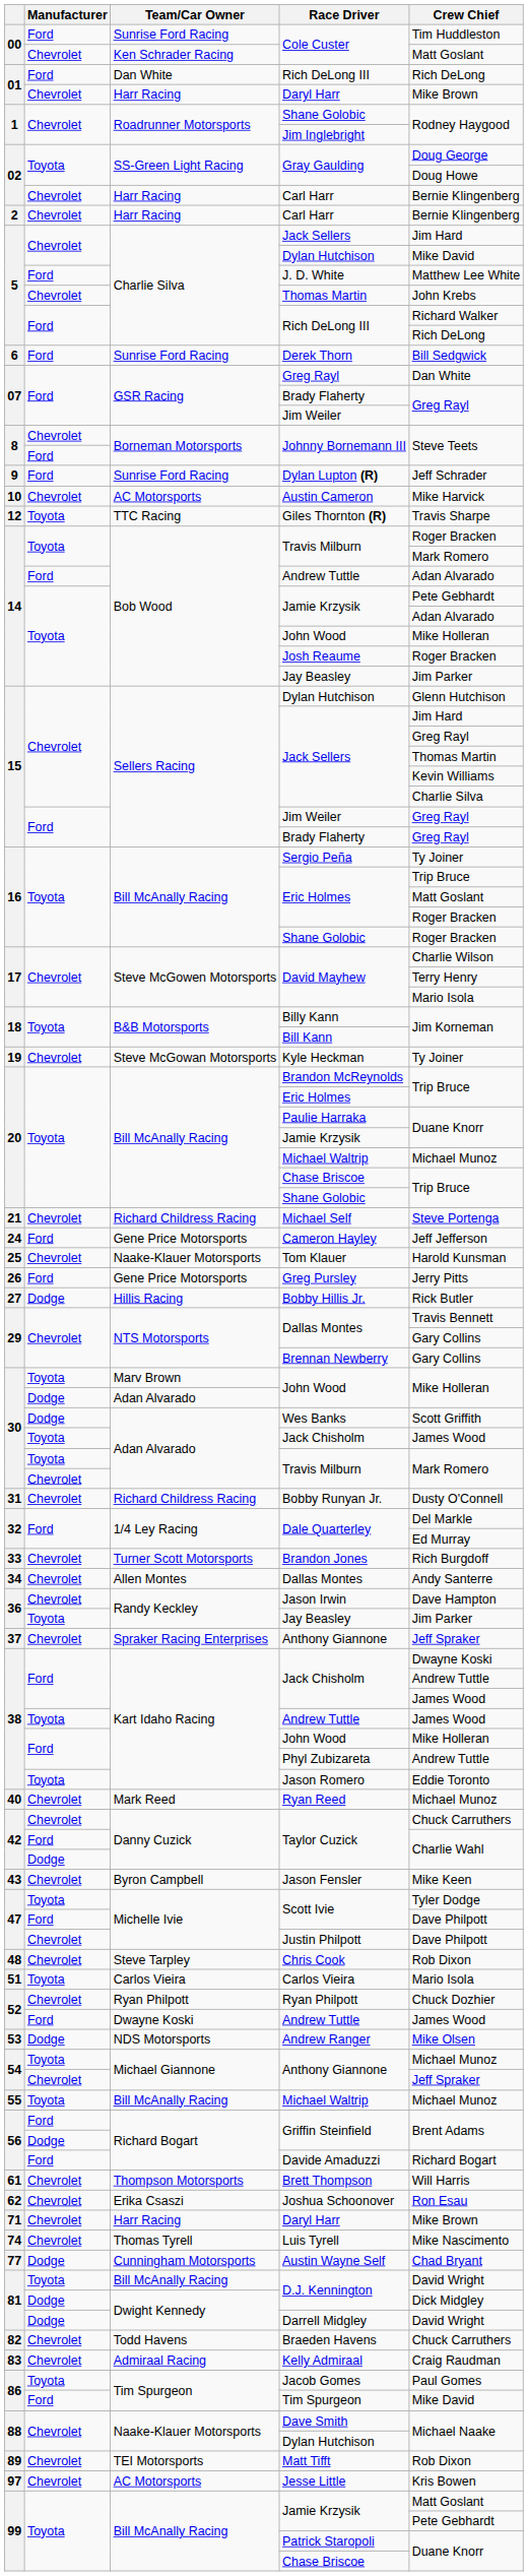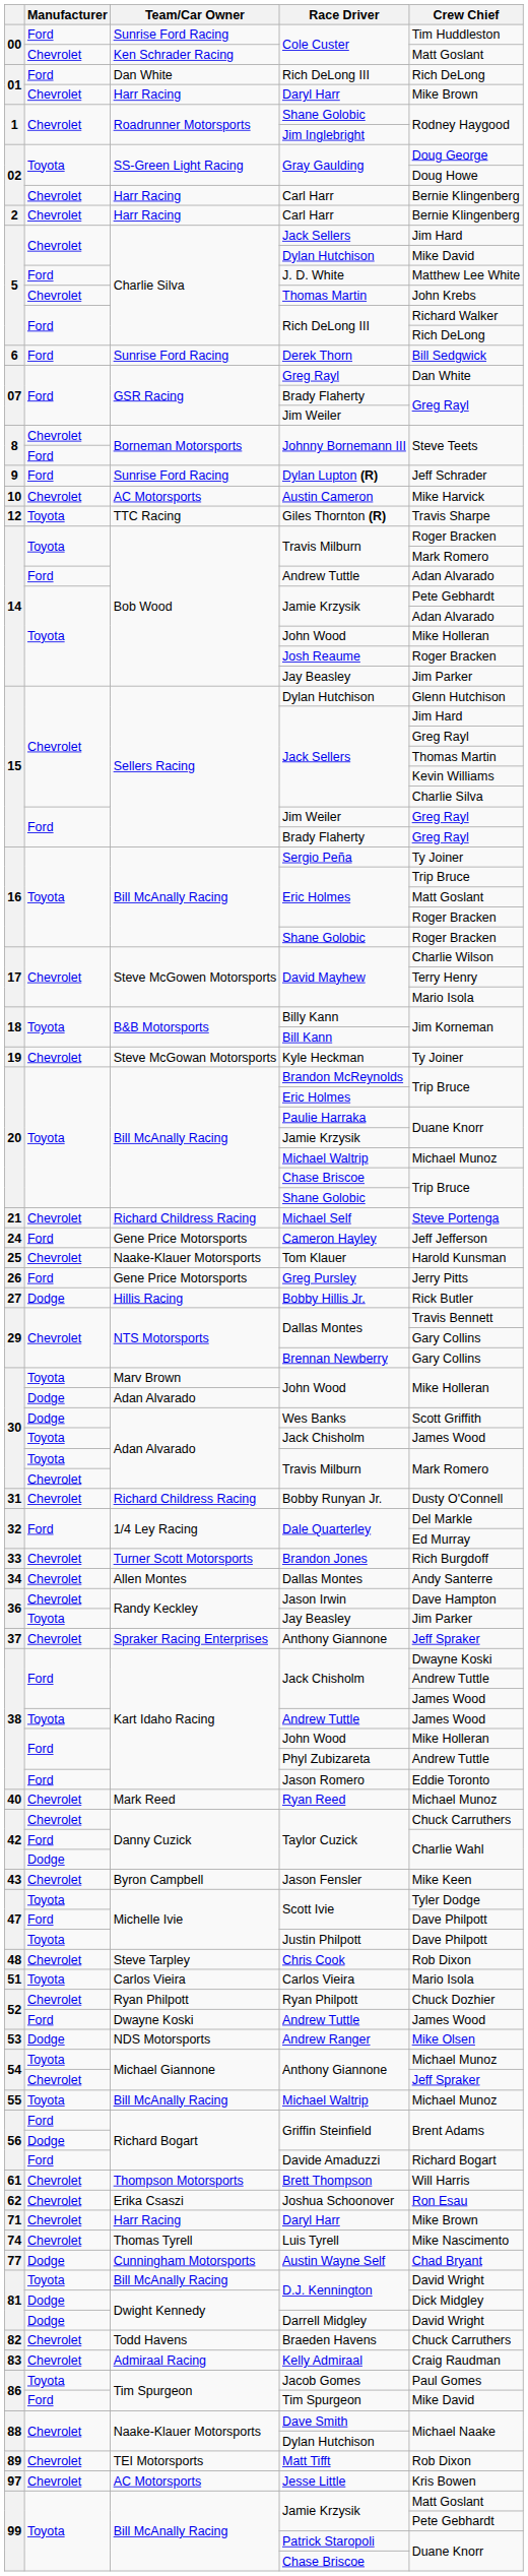 <table class="wikitable" style="font-size: 95%;">
 <tr>
 <th></th>
 <th>Manufacturer</th>
 <th>Team/Car Owner</th>
 <th>Race Driver</th>
 <th>Crew Chief</th>
 </tr>
 <tr>
 <th rowspan="2">00</th>
 <td><a href='#'>Ford</a> <small> </small></td>
 <td><a href='#'>Sunrise Ford Racing</a> <small></small></td>
 <td rowspan="2"><a href='#'>Cole Custer</a> <small></small></td>
 <td>Tim Huddleston <small></small></td>
 </tr>
 <tr>
 <td><a href='#'>Chevrolet</a> <small></small></td>
 <td><a href='#'>Ken Schrader Racing</a> <small></small></td>
 <td>Matt Goslant <small></small></td>
 </tr>
 <tr>
 <th rowspan="2">01</th>
 <td><a href='#'>Ford</a></td>
 <td>Dan White</td>
 <td>Rich DeLong III <small></small></td>
 <td>Rich DeLong</td>
 </tr>
 <tr>
 <td><a href='#'>Chevrolet</a></td>
 <td><a href='#'>Harr Racing</a></td>
 <td><a href='#'>Daryl Harr</a> <small></small></td>
 <td>Mike Brown</td>
 </tr>
 <tr>
 <th rowspan="2">1</th>
 <td rowspan="2"><a href='#'>Chevrolet</a></td>
 <td rowspan="2"><a href='#'>Roadrunner Motorsports</a></td>
 <td><a href='#'>Shane Golobic</a> <small></small></td>
 <td rowspan="2">Rodney Haygood</td>
 </tr>
 <tr>
 <td><a href='#'>Jim Inglebright</a> <small></small></td>
 </tr>
 <tr>
 <th rowspan="3">02</th>
 <td rowspan="2"><a href='#'>Toyota</a></td>
 <td rowspan="2"><a href='#'>SS-Green Light Racing</a></td>
 <td rowspan="2"><a href='#'>Gray Gaulding</a> <small></small></td>
 <td><a href='#'>Doug George</a> <small></small></td>
 </tr>
 <tr>
 <td>Doug Howe <small></small></td>
 </tr>
 <tr>
 <td><a href='#'>Chevrolet</a></td>
 <td><a href='#'>Harr Racing</a></td>
 <td>Carl Harr <small></small></td>
 <td>Bernie Klingenberg <small></small></td>
 </tr>
 <tr>
 <th>2</th>
 <td><a href='#'>Chevrolet</a></td>
 <td><a href='#'>Harr Racing</a></td>
 <td>Carl Harr <small></small></td>
 <td>Bernie Klingenberg <small></small></td>
 </tr>
 <tr>
 <th rowspan="6">5</th>
 <td rowspan="2"><a href='#'>Chevrolet</a></td>
 <td rowspan="6">Charlie Silva</td>
 <td><a href='#'>Jack Sellers</a> <small></small></td>
 <td>Jim Hard <small></small></td>
 </tr>
 <tr>
 <td><a href='#'>Dylan Hutchison</a> <small></small></td>
 <td>Mike David</td>
 </tr>
 <tr>
 <td><a href='#'>Ford</a></td>
 <td>J. D. White <small></small></td>
 <td>Matthew Lee White</td>
 </tr>
 <tr>
 <td><a href='#'>Chevrolet</a></td>
 <td><a href='#'>Thomas Martin</a> <small></small></td>
 <td>John Krebs</td>
 </tr>
 <tr>
 <td rowspan="2"><a href='#'>Ford</a></td>
 <td rowspan="2">Rich DeLong III <small></small></td>
 <td>Richard Walker <small></small></td>
 </tr>
 <tr>
 <td>Rich DeLong <small></small></td>
 </tr>
 <tr>
 <th>6</th>
 <td><a href='#'>Ford</a></td>
 <td><a href='#'>Sunrise Ford Racing</a></td>
 <td><a href='#'>Derek Thorn</a></td>
 <td><a href='#'>Bill Sedgwick</a></td>
 </tr>
 <tr>
 <th rowspan="3">07</th>
 <td rowspan="3"><a href='#'>Ford</a></td>
 <td rowspan="3"><a href='#'>GSR Racing</a></td>
 <td><a href='#'>Greg Rayl</a> <small></small></td>
 <td>Dan White <small></small></td>
 </tr>
 <tr>
 <td>Brady Flaherty <small></small></td>
 <td rowspan="2"><a href='#'>Greg Rayl</a></td>
 </tr>
 <tr>
 <td>Jim Weiler <small></small></td>
 </tr>
 <tr>
 <th rowspan="2">8</th>
 <td><a href='#'>Chevrolet</a> <small></small></td>
 <td rowspan="2"><a href='#'>Borneman Motorsports</a></td>
 <td rowspan="2"><a href='#'>Johnny Bornemann III</a> <small></small></td>
 <td rowspan="2">Steve Teets</td>
 </tr>
 <tr>
 <td><a href='#'>Ford</a> <small></small></td>
 </tr>
 <tr>
 <th>9</th>
 <td><a href='#'>Ford</a></td>
 <td><a href='#'>Sunrise Ford Racing</a></td>
 <td><a href='#'>Dylan Lupton</a> <strong>(R)</strong></td>
 <td>Jeff Schrader</td>
 </tr>
 <tr>
 <th>10</th>
 <td><a href='#'>Chevrolet</a></td>
 <td><a href='#'>AC Motorsports</a></td>
 <td><a href='#'>Austin Cameron</a> <small></small></td>
 <td>Mike Harvick</td>
 </tr>
 <tr>
 <th>12</th>
 <td><a href='#'>Toyota</a></td>
 <td>TTC Racing</td>
 <td>Giles Thornton <strong>(R)</strong> <small></small></td>
 <td>Travis Sharpe</td>
 </tr>
 <tr>
 <th rowspan="8">14</th>
 <td rowspan="2"><a href='#'>Toyota</a></td>
 <td rowspan="8">Bob Wood</td>
 <td rowspan="2">Travis Milburn <small></small></td>
 <td>Roger Bracken <small></small></td>
 </tr>
 <tr>
 <td>Mark Romero <small></small></td>
 </tr>
 <tr>
 <td><a href='#'>Ford</a></td>
 <td>Andrew Tuttle <small></small></td>
 <td>Adan Alvarado</td>
 </tr>
 <tr>
 <td rowspan="5"><a href='#'>Toyota</a></td>
 <td rowspan="2">Jamie Krzysik <small></small></td>
 <td>Pete Gebhardt <small></small></td>
 </tr>
 <tr>
 <td>Adan Alvarado <small></small></td>
 </tr>
 <tr>
 <td>John Wood <small></small></td>
 <td>Mike Holleran</td>
 </tr>
 <tr>
 <td><a href='#'>Josh Reaume</a> <small></small></td>
 <td>Roger Bracken</td>
 </tr>
 <tr>
 <td>Jay Beasley <small></small></td>
 <td>Jim Parker</td>
 </tr>
 <tr>
 <th rowspan="8">15</th>
 <td rowspan="6"><a href='#'>Chevrolet</a></td>
 <td rowspan="8"><a href='#'>Sellers Racing</a></td>
 <td>Dylan Hutchison <small></small></td>
 <td>Glenn Hutchison</td>
 </tr>
 <tr>
 <td rowspan="5"><a href='#'>Jack Sellers</a> <small></small></td>
 <td>Jim Hard <small></small></td>
 </tr>
 <tr>
 <td>Greg Rayl <small></small></td>
 </tr>
 <tr>
 <td>Thomas Martin <small></small></td>
 </tr>
 <tr>
 <td>Kevin Williams <small></small></td>
 </tr>
 <tr>
 <td>Charlie Silva <small></small></td>
 </tr>
 <tr>
 <td rowspan="2"><a href='#'>Ford</a></td>
 <td>Jim Weiler <small></small></td>
 <td><a href='#'>Greg Rayl</a></td>
 </tr>
 <tr>
 <td>Brady Flaherty <small></small></td>
 <td><a href='#'>Greg Rayl</a></td>
 </tr>
 <tr>
 <th rowspan="5">16</th>
 <td rowspan="5"><a href='#'>Toyota</a></td>
 <td rowspan="5"><a href='#'>Bill McAnally Racing</a></td>
 <td><a href='#'>Sergio Peña</a> <small></small></td>
 <td>Ty Joiner</td>
 </tr>
 <tr>
 <td rowspan="3"><a href='#'>Eric Holmes</a> <small></small></td>
 <td>Trip Bruce <small></small></td>
 </tr>
 <tr>
 <td>Matt Goslant <small></small></td>
 </tr>
 <tr>
 <td>Roger Bracken <small></small></td>
 </tr>
 <tr>
 <td><a href='#'>Shane Golobic</a> <small></small></td>
 <td>Roger Bracken</td>
 </tr>
 <tr>
 <th rowspan="3">17</th>
 <td rowspan="3"><a href='#'>Chevrolet</a></td>
 <td rowspan="3">Steve McGowen Motorsports</td>
 <td rowspan="3"><a href='#'>David Mayhew</a> <small></small></td>
 <td>Charlie Wilson <small></small></td>
 </tr>
 <tr>
 <td>Terry Henry <small></small></td>
 </tr>
 <tr>
 <td>Mario Isola <small></small></td>
 </tr>
 <tr>
 <th rowspan="2">18</th>
 <td rowspan="2"><a href='#'>Toyota</a></td>
 <td rowspan="2"><a href='#'>B&B Motorsports</a></td>
 <td>Billy Kann <small></small></td>
 <td rowspan="2">Jim Korneman</td>
 </tr>
 <tr>
 <td><a href='#'>Bill Kann</a> <small></small></td>
 </tr>
 <tr>
 <th>19</th>
 <td><a href='#'>Chevrolet</a></td>
 <td>Steve McGowan Motorsports</td>
 <td>Kyle Heckman <small></small></td>
 <td>Ty Joiner</td>
 </tr>
 <tr>
 <th rowspan="7">20</th>
 <td rowspan="7"><a href='#'>Toyota</a></td>
 <td rowspan="7"><a href='#'>Bill McAnally Racing</a></td>
 <td><a href='#'>Brandon McReynolds</a> <small></small></td>
 <td rowspan="2">Trip Bruce</td>
 </tr>
 <tr>
 <td><a href='#'>Eric Holmes</a> <small></small></td>
 </tr>
 <tr>
 <td><a href='#'>Paulie Harraka</a> <small></small></td>
 <td rowspan="2">Duane Knorr</td>
 </tr>
 <tr>
 <td>Jamie Krzysik <small></small></td>
 </tr>
 <tr>
 <td><a href='#'>Michael Waltrip</a> <small></small></td>
 <td>Michael Munoz</td>
 </tr>
 <tr>
 <td><a href='#'>Chase Briscoe</a> <small></small></td>
 <td rowspan="2">Trip Bruce</td>
 </tr>
 <tr>
 <td><a href='#'>Shane Golobic</a> <small></small></td>
 </tr>
 <tr>
 <th>21</th>
 <td><a href='#'>Chevrolet</a></td>
 <td><a href='#'>Richard Childress Racing</a></td>
 <td><a href='#'>Michael Self</a></td>
 <td><a href='#'>Steve Portenga</a></td>
 </tr>
 <tr>
 <th>24</th>
 <td><a href='#'>Ford</a></td>
 <td>Gene Price Motorsports</td>
 <td><a href='#'>Cameron Hayley</a></td>
 <td>Jeff Jefferson</td>
 </tr>
 <tr>
 <th>25</th>
 <td><a href='#'>Chevrolet</a></td>
 <td>Naake-Klauer Motorsports</td>
 <td>Tom Klauer <small></small></td>
 <td>Harold Kunsman</td>
 </tr>
 <tr>
 <th>26</th>
 <td><a href='#'>Ford</a></td>
 <td>Gene Price Motorsports</td>
 <td><a href='#'>Greg Pursley</a></td>
 <td>Jerry Pitts</td>
 </tr>
 <tr>
 <th>27</th>
 <td><a href='#'>Dodge</a></td>
 <td><a href='#'>Hillis Racing</a></td>
 <td><a href='#'>Bobby Hillis Jr.</a> <small></small></td>
 <td>Rick Butler</td>
 </tr>
 <tr>
 <th rowspan="3">29</th>
 <td rowspan="3"><a href='#'>Chevrolet</a></td>
 <td rowspan="3"><a href='#'>NTS Motorsports</a></td>
 <td rowspan="2">Dallas Montes <small></small></td>
 <td>Travis Bennett <small></small></td>
 </tr>
 <tr>
 <td>Gary Collins <small></small></td>
 </tr>
 <tr>
 <td><a href='#'>Brennan Newberry</a> <small></small></td>
 <td>Gary Collins</td>
 </tr>
 <tr>
 <th rowspan="6">30</th>
 <td><a href='#'>Toyota</a> <small></small></td>
 <td>Marv Brown <small></small></td>
 <td rowspan="2">John Wood <small></small></td>
 <td rowspan="2">Mike Holleran <small></small></td>
 </tr>
 <tr>
 <td><a href='#'>Dodge</a> <small></small></td>
 <td>Adan Alvarado <small></small></td>
 </tr>
 <tr>
 <td><a href='#'>Dodge</a></td>
 <td rowspan="4">Adan Alvarado</td>
 <td>Wes Banks <small></small></td>
 <td>Scott Griffith</td>
 </tr>
 <tr>
 <td><a href='#'>Toyota</a> <small></small></td>
 <td>Jack Chisholm <small></small></td>
 <td>James Wood <small></small></td>
 </tr>
 <tr>
 <td><a href='#'>Toyota</a> <small></small></td>
 <td rowspan="2">Travis Milburn <small></small></td>
 <td rowspan="2">Mark Romero <small></small></td>
 </tr>
 <tr>
 <td><a href='#'>Chevrolet</a> <small></small></td>
 </tr>
 <tr>
 <th>31</th>
 <td><a href='#'>Chevrolet</a></td>
 <td><a href='#'>Richard Childress Racing</a></td>
 <td>Bobby Runyan Jr. <small></small></td>
 <td>Dusty O'Connell</td>
 </tr>
 <tr>
 <th rowspan="2">32</th>
 <td rowspan="2"><a href='#'>Ford</a></td>
 <td rowspan="2">1/4 Ley Racing</td>
 <td rowspan="2"><a href='#'>Dale Quarterley</a> <small></small></td>
 <td>Del Markle <small></small></td>
 </tr>
 <tr>
 <td>Ed Murray <small></small></td>
 </tr>
 <tr>
 <th>33</th>
 <td><a href='#'>Chevrolet</a></td>
 <td><a href='#'>Turner Scott Motorsports</a></td>
 <td><a href='#'>Brandon Jones</a> <small></small></td>
 <td>Rich Burgdoff</td>
 </tr>
 <tr>
 <th>34</th>
 <td><a href='#'>Chevrolet</a></td>
 <td>Allen Montes</td>
 <td>Dallas Montes <small></small></td>
 <td>Andy Santerre</td>
 </tr>
 <tr>
 <th rowspan="2">36</th>
 <td><a href='#'>Chevrolet</a></td>
 <td rowspan="2">Randy Keckley</td>
 <td>Jason Irwin <small></small></td>
 <td>Dave Hampton</td>
 </tr>
 <tr>
 <td><a href='#'>Toyota</a></td>
 <td>Jay Beasley <small></small></td>
 <td>Jim Parker</td>
 </tr>
 <tr>
 <th>37</th>
 <td><a href='#'>Chevrolet</a></td>
 <td><a href='#'>Spraker Racing Enterprises</a></td>
 <td>Anthony Giannone <small></small></td>
 <td><a href='#'>Jeff Spraker</a></td>
 </tr>
 <tr>
 <th rowspan="7">38</th>
 <td rowspan="3"><a href='#'>Ford</a></td>
 <td rowspan="7">Kart Idaho Racing</td>
 <td rowspan="3">Jack Chisholm <small></small></td>
 <td>Dwayne Koski <small></small></td>
 </tr>
 <tr>
 <td>Andrew Tuttle <small></small></td>
 </tr>
 <tr>
 <td>James Wood <small></small></td>
 </tr>
 <tr>
 <td><a href='#'>Toyota</a></td>
 <td><a href='#'>Andrew Tuttle</a> <small></small></td>
 <td>James Wood</td>
 </tr>
 <tr>
 <td rowspan="2"><a href='#'>Ford</a></td>
 <td>John Wood <small></small></td>
 <td>Mike Holleran</td>
 </tr>
 <tr>
 <td>Phyl Zubizareta <small></small></td>
 <td>Andrew Tuttle</td>
 </tr>
 <tr>
-<td><a href='#'>Toyota</a></td>
+<td><a href='#'>Ford</a></td>
 <td>Jason Romero <small></small></td>
 <td>Eddie Toronto</td>
 </tr>
 <tr>
 <th>40</th>
 <td><a href='#'>Chevrolet</a></td>
 <td>Mark Reed</td>
 <td><a href='#'>Ryan Reed</a> <small></small></td>
 <td>Michael Munoz</td>
 </tr>
 <tr>
 <th rowspan="3">42</th>
 <td><a href='#'>Chevrolet</a> <small></small></td>
 <td rowspan="3">Danny Cuzick</td>
 <td rowspan="3">Taylor Cuzick</td>
 <td>Chuck Carruthers <small></small></td>
 </tr>
 <tr>
 <td><a href='#'>Ford</a> <small></small></td>
 <td rowspan="2">Charlie Wahl <small></small></td>
 </tr>
 <tr>
 <td><a href='#'>Dodge</a> <small></small></td>
 </tr>
 <tr>
 <th>43</th>
 <td><a href='#'>Chevrolet</a></td>
 <td>Byron Campbell</td>
 <td>Jason Fensler <small></small></td>
 <td>Mike Keen</td>
 </tr>
 <tr>
 <th rowspan="3">47</th>
 <td><a href='#'>Toyota</a> <small></small></td>
 <td rowspan="3">Michelle Ivie</td>
 <td rowspan="2">Scott Ivie <small></small></td>
 <td>Tyler Dodge <small></small></td>
 </tr>
 <tr>
 <td><a href='#'>Ford</a> <small></small></td>
 <td>Dave Philpott <small></small></td>
 </tr>
 <tr>
-<td><a href='#'>Chevrolet</a></td>
+<td><a href='#'>Toyota</a></td>
 <td>Justin Philpott <small></small></td>
 <td>Dave Philpott</td>
 </tr>
 <tr>
 <th>48</th>
 <td><a href='#'>Chevrolet</a></td>
 <td>Steve Tarpley</td>
 <td><a href='#'>Chris Cook</a> <small></small></td>
 <td>Rob Dixon</td>
 </tr>
 <tr>
 <th>51</th>
 <td><a href='#'>Toyota</a></td>
 <td>Carlos Vieira</td>
 <td>Carlos Vieira <small></small></td>
 <td>Mario Isola</td>
 </tr>
 <tr>
 <th rowspan="2">52</th>
 <td><a href='#'>Chevrolet</a></td>
 <td>Ryan Philpott</td>
 <td>Ryan Philpott <small></small></td>
 <td>Chuck Dozhier</td>
 </tr>
 <tr>
 <td><a href='#'>Ford</a></td>
 <td>Dwayne Koski</td>
 <td><a href='#'>Andrew Tuttle</a> <small></small></td>
 <td>James Wood</td>
 </tr>
 <tr>
 <th>53</th>
 <td><a href='#'>Dodge</a></td>
 <td>NDS Motorsports</td>
 <td><a href='#'>Andrew Ranger</a> <small></small></td>
 <td><a href='#'>Mike Olsen</a></td>
 </tr>
 <tr>
 <th rowspan="2">54</th>
 <td><a href='#'>Toyota</a> <small></small></td>
 <td rowspan="2">Michael Giannone</td>
 <td rowspan="2">Anthony Giannone <small></small></td>
 <td>Michael Munoz <small></small></td>
 </tr>
 <tr>
 <td><a href='#'>Chevrolet</a> <small></small></td>
 <td><a href='#'>Jeff Spraker</a> <small></small></td>
 </tr>
 <tr>
 <th>55</th>
 <td><a href='#'>Toyota</a></td>
 <td><a href='#'>Bill McAnally Racing</a></td>
 <td><a href='#'>Michael Waltrip</a> <small></small></td>
 <td>Michael Munoz</td>
 </tr>
 <tr>
 <th rowspan="3">56</th>
 <td><a href='#'>Ford</a> <small></small></td>
 <td rowspan="3">Richard Bogart</td>
 <td rowspan="2">Griffin Steinfield <small></small></td>
 <td rowspan="2">Brent Adams</td>
 </tr>
 <tr>
 <td><a href='#'>Dodge</a> <small></small></td>
 </tr>
 <tr>
 <td><a href='#'>Ford</a> <small></small></td>
 <td>Davide Amaduzzi <small></small></td>
 <td>Richard Bogart</td>
 </tr>
 <tr>
 <th>61</th>
 <td><a href='#'>Chevrolet</a></td>
 <td><a href='#'>Thompson Motorsports</a></td>
 <td><a href='#'>Brett Thompson</a> <small></small></td>
 <td>Will Harris</td>
 </tr>
 <tr>
 <th>62</th>
 <td><a href='#'>Chevrolet</a></td>
 <td>Erika Csaszi</td>
 <td>Joshua Schoonover <small></small></td>
 <td><a href='#'>Ron Esau</a></td>
 </tr>
 <tr>
 <th>71</th>
 <td><a href='#'>Chevrolet</a></td>
 <td><a href='#'>Harr Racing</a></td>
 <td><a href='#'>Daryl Harr</a> <small></small></td>
 <td>Mike Brown <small></small></td>
 </tr>
 <tr>
 <th>74</th>
 <td><a href='#'>Chevrolet</a></td>
 <td>Thomas Tyrell</td>
 <td>Luis Tyrell <small></small></td>
 <td>Mike Nascimento</td>
 </tr>
 <tr>
 <th>77</th>
 <td><a href='#'>Dodge</a></td>
 <td><a href='#'>Cunningham Motorsports</a></td>
 <td><a href='#'>Austin Wayne Self</a> <small></small></td>
 <td><a href='#'>Chad Bryant</a></td>
 </tr>
 <tr>
 <th rowspan="3">81</th>
 <td><a href='#'>Toyota</a> <small></small></td>
 <td><a href='#'>Bill McAnally Racing</a> <small></small></td>
 <td rowspan="2"><a href='#'>D.J. Kennington</a> <small></small></td>
 <td>David Wright <small></small></td>
 </tr>
 <tr>
 <td><a href='#'>Dodge</a> <small></small></td>
 <td rowspan="2">Dwight Kennedy</td>
 <td>Dick Midgley <small></small></td>
 </tr>
 <tr>
 <td><a href='#'>Dodge</a></td>
 <td>Darrell Midgley <small></small></td>
 <td>David Wright</td>
 </tr>
 <tr>
 <th>82</th>
 <td><a href='#'>Chevrolet</a></td>
 <td>Todd Havens</td>
 <td>Braeden Havens <small></small></td>
 <td>Chuck Carruthers</td>
 </tr>
 <tr>
 <th>83</th>
 <td><a href='#'>Chevrolet</a></td>
 <td><a href='#'>Admiraal Racing</a></td>
 <td><a href='#'>Kelly Admiraal</a> <small></small></td>
 <td>Craig Raudman</td>
 </tr>
 <tr>
 <th rowspan="2">86</th>
 <td><a href='#'>Toyota</a> <small></small></td>
 <td rowspan="2">Tim Spurgeon</td>
 <td>Jacob Gomes <small></small></td>
 <td>Paul Gomes</td>
 </tr>
 <tr>
 <td><a href='#'>Ford</a> <small></small></td>
 <td>Tim Spurgeon <small></small></td>
 <td>Mike David</td>
 </tr>
 <tr>
 <th rowspan="2">88</th>
 <td rowspan="2"><a href='#'>Chevrolet</a></td>
 <td rowspan="2">Naake-Klauer Motorsports</td>
 <td><a href='#'>Dave Smith</a> <small></small></td>
 <td rowspan="2">Michael Naake</td>
 </tr>
 <tr>
 <td>Dylan Hutchison <small></small></td>
 </tr>
 <tr>
 <th>89</th>
 <td><a href='#'>Chevrolet</a></td>
 <td>TEI Motorsports</td>
 <td><a href='#'>Matt Tifft</a> <small></small></td>
 <td>Rob Dixon</td>
 </tr>
 <tr>
 <th>97</th>
 <td><a href='#'>Chevrolet</a></td>
 <td><a href='#'>AC Motorsports</a></td>
 <td><a href='#'>Jesse Little</a> <small></small></td>
 <td>Kris Bowen</td>
 </tr>
 <tr>
 <th rowspan="4">99</th>
 <td rowspan="4"><a href='#'>Toyota</a></td>
 <td rowspan="4"><a href='#'>Bill McAnally Racing</a></td>
 <td rowspan="2">Jamie Krzysik <small></small></td>
 <td>Matt Goslant <small></small></td>
 </tr>
 <tr>
 <td>Pete Gebhardt <small></small></td>
 </tr>
 <tr>
 <td><a href='#'>Patrick Staropoli</a> <small></small></td>
 <td rowspan="2">Duane Knorr</td>
 </tr>
 <tr>
 <td><a href='#'>Chase Briscoe</a> <small></small></td>
 </tr>
 </table>
